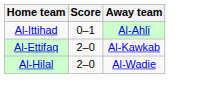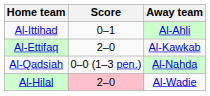 <table class="wikitable" style="text-align: center">
 <tr>
 <th>Home team</th>
 <th>Score</th>
 <th>Away team</th>
 </tr>
 <tr>
 <td><a href='#'>Al-Ittihad</a></td>
 <td>0–1</td>
 <td bgcolor="ccffcc"><a href='#'>Al-Ahli</a></td>
 </tr>
 <tr>
 <td bgcolor="ccffcc"><a href='#'>Al-Ettifaq</a></td>
 <td>2–0</td>
 <td><a href='#'>Al-Kawkab</a></td>
 </tr>
 <tr>
+<td><a href='#'>Al-Qadsiah</a></td>
+<td>0–0 (1–3 <a href='#'>pen.</a>)</td>
+<td bgcolor="ccffcc"><a href='#'>Al-Nahda</a></td>
+</tr>
+<tr>
 <td bgcolor="ccffcc"><a href='#'>Al-Hilal</a></td>
-<td>2–0</td>
+<td style="background: pink;">2–0</td>
 <td><a href='#'>Al-Wadie</a></td>
 </tr>
 </table>
